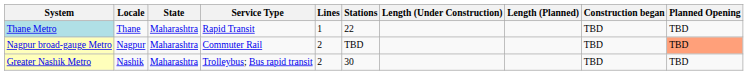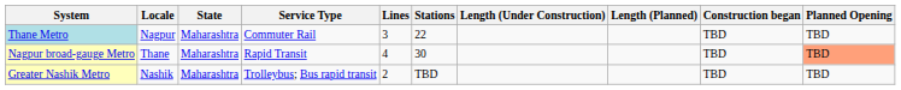 <table class = "wikitable sortable"style="font-size:small">
 <tr>
 <th>System</th>
 <th>Locale</th>
 <th>State</th>
 <th>Service Type</th>
 <th>Lines</th>
 <th>Stations</th>
 <th>Length (Under Construction)</th>
 <th>Length (Planned)</th>
 <th>Construction began</th>
 <th>Planned Opening</th>
 </tr>
 <tr>
 <td style="background:#B0E0E6"><a href='#'>Thane Metro</a> </td>
-<td><a href='#'>Thane</a></td>
+<td><a href='#'>Nagpur</a></td>
 <td><a href='#'>Maharashtra</a></td>
-<td><a href='#'>Rapid Transit</a></td>
-<td>1</td>
+<td><a href='#'>Commuter Rail</a></td>
+<td>3</td>
 <td>22</td>
 <td></td>
 <td><br></td>
 <td>TBD</td>
 <td>TBD</td>
 </tr>
 <tr>
 <td style="background:#FFFFBB;"><a href='#'>Nagpur broad-gauge Metro</a>  </td>
-<td><a href='#'>Nagpur</a></td>
+<td><a href='#'>Thane</a></td>
 <td><a href='#'>Maharashtra</a></td>
-<td><a href='#'>Commuter Rail</a></td>
-<td>2</td>
-<td>TBD</td>
+<td><a href='#'>Rapid Transit</a></td>
+<td>4</td>
+<td>30</td>
 <td></td>
 <td></td>
 <td>TBD</td>
 <td style="background: lightsalmon;">TBD</td>
 </tr>
 <tr>
 <td style="background:#FFFFBB;"><a href='#'>Greater Nashik Metro</a> </td>
 <td><a href='#'>Nashik</a></td>
 <td><a href='#'>Maharashtra</a></td>
 <td><a href='#'>Trolleybus</a>; <a href='#'>Bus rapid transit</a></td>
 <td>2</td>
-<td>30</td>
+<td>TBD</td>
 <td></td>
 <td></td>
 <td>TBD</td>
 <td>TBD</td>
 </tr>
 </table>
